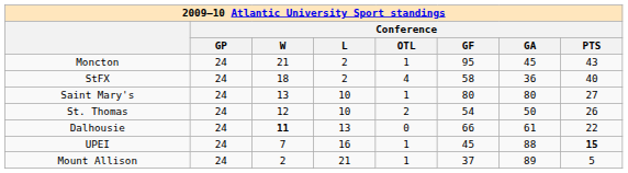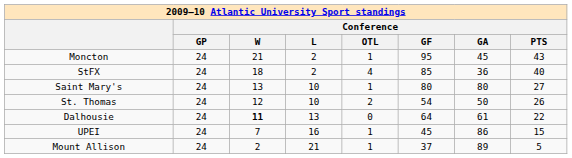 <table class=wikitable style="text-align:center; font-size:95%;">
 <tr>
 <th colspan="15" style="background-color: #FFE6BD;">2009–10 <a href='#'>Atlantic University Sport standings</a></th>
 </tr>
 <tr>
 <th rowspan="2" width="15%"></th>
 <th colspan="7">Conference</th>
 </tr>
 <tr>
 <th width="5%">GP</th>
 <th width="5%">W</th>
 <th width="5%">L</th>
 <th width="5%">OTL</th>
 <th width="5%">GF</th>
 <th width="5%">GA</th>
 <th width="5%">PTS</th>
 </tr>
 <tr align=center>
 <td>Moncton</td>
 <td>24</td>
 <td>21</td>
 <td>2</td>
 <td>1</td>
 <td>95</td>
 <td>45</td>
 <td>43</td>
 </tr>
 <tr align=center>
 <td>StFX</td>
 <td>24</td>
 <td>18</td>
 <td>2</td>
 <td>4</td>
-<td>58</td>
+<td>85</td>
 <td>36</td>
 <td>40</td>
 </tr>
 <tr align=center>
 <td>Saint Mary's</td>
 <td>24</td>
 <td>13</td>
 <td>10</td>
 <td>1</td>
 <td>80</td>
 <td>80</td>
 <td>27</td>
 </tr>
 <tr align=center>
 <td>St. Thomas</td>
 <td>24</td>
 <td>12</td>
 <td>10</td>
 <td>2</td>
 <td>54</td>
 <td>50</td>
 <td>26</td>
 </tr>
 <tr align=center>
 <td>Dalhousie</td>
 <td>24</td>
 <td><strong>11</strong></td>
 <td>13</td>
 <td>0</td>
-<td>66</td>
+<td>64</td>
 <td>61</td>
 <td>22</td>
 </tr>
 <tr align=center>
 <td>UPEI</td>
 <td>24</td>
 <td>7</td>
 <td>16</td>
 <td>1</td>
 <td>45</td>
-<td>88</td>
-<td><strong>15</strong></td>
+<td>86</td>
+<td>15</td>
 </tr>
 <tr align=center>
 <td>Mount Allison</td>
 <td>24</td>
 <td>2</td>
 <td>21</td>
 <td>1</td>
 <td>37</td>
 <td>89</td>
 <td>5</td>
 </tr>
 </table>
